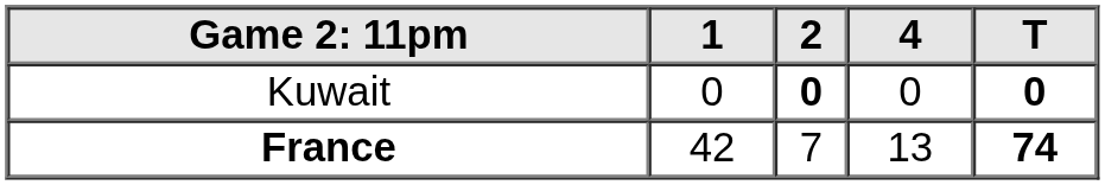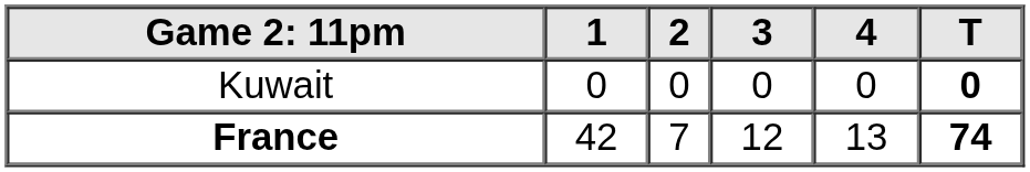 <table border=1 cellspacing=0 width=425 style="margin-left:3em;">
 <tr style="text-align:center; background-color:#e6e6e6;">
 <th>Game 2: 11pm</th>
 <th>1</th>
 <th>2</th>
+<th>3</th>
 <th>4</th>
 <th>T</th>
 </tr>
 <tr style="text-align:center">
 <td> Kuwait</td>
 <td>0</td>
-<td><strong>0</strong></td>
+<td>0</td>
+<td>0</td>
 <td>0</td>
 <th>0</th>
 </tr>
 <tr style="text-align:center">
 <th> France</th>
 <td>42</td>
 <td>7</td>
+<td>12</td>
 <td>13</td>
 <th>74</th>
 </tr>
 </table>
